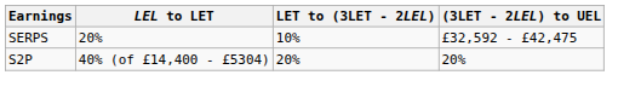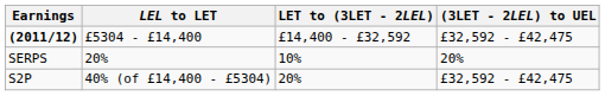 <table class="wikitable">
 <tr>
 <th>Earnings</th>
 <th><em>LEL</em> to LET</th>
 <th>LET to (3LET - 2<em>LEL</em>)</th>
 <th>(3LET - 2<em>LEL</em>) to UEL</th>
 </tr>
 <tr>
+<td><strong>(2011/12)</strong></td>
+<td>£5304 - £14,400</td>
+<td>£14,400 - £32,592</td>
+<td>£32,592 - £42,475</td>
+</tr>
+<tr>
 <td>SERPS</td>
 <td>20%</td>
 <td>10%</td>
-<td>£32,592 - £42,475</td>
+<td>20%</td>
 </tr>
 <tr>
 <td>S2P</td>
 <td>40% (of £14,400 - £5304)</td>
 <td>20%</td>
-<td>20%</td>
+<td>£32,592 - £42,475</td>
 </tr>
 </table>
